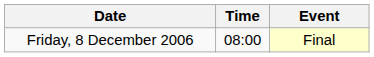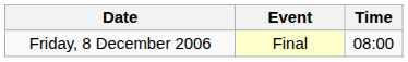 <table class = "wikitable" style="text-align:center;">
 <tr>
 <th width=220>Date</th>
+<th width=100>Event</th>
 <th width=50>Time</th>
-<th width=100>Event</th>
 </tr>
 <tr>
 <td>Friday, 8 December 2006</td>
+<td bgcolor=ffffcc>Final</td>
 <td>08:00</td>
-<td bgcolor=ffffcc>Final</td>
 </tr>
 </table>
